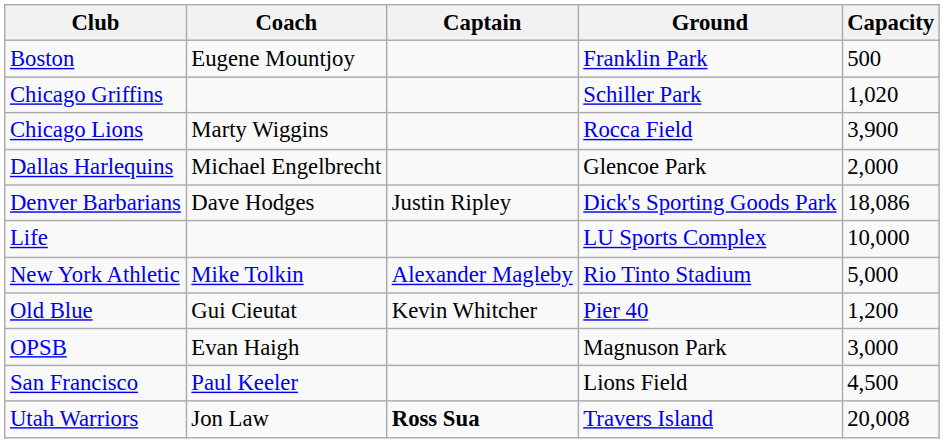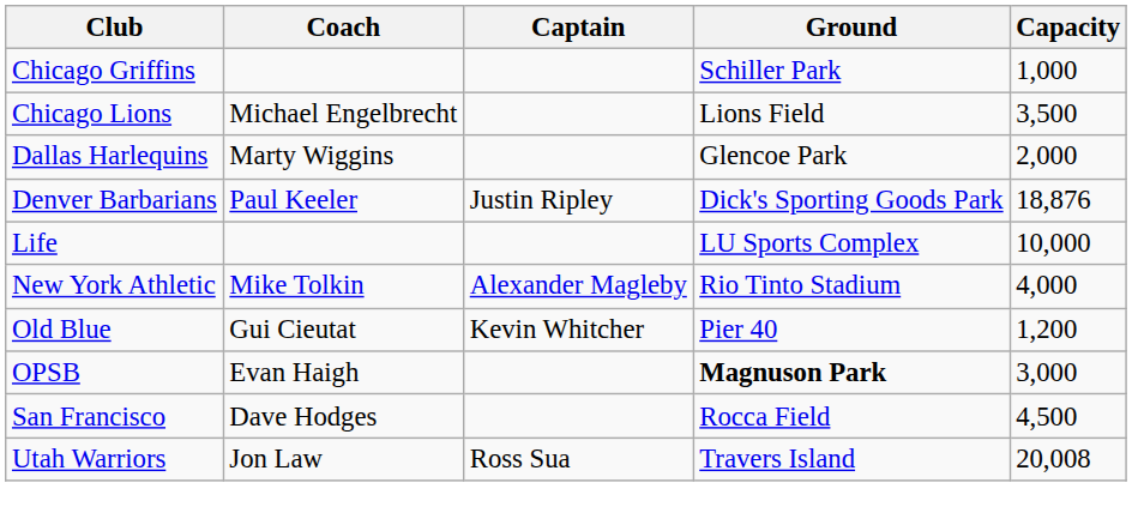 <table class="wikitable">
 <tr>
 <th>Club</th>
 <th>Coach</th>
 <th>Captain</th>
 <th>Ground</th>
 <th>Capacity</th>
 </tr>
 <tr>
-<td><a href='#'>Boston</a></td>
-<td> Eugene Mountjoy</td>
-<td></td>
-<td><a href='#'>Franklin Park</a></td>
-<td>500</td>
-</tr>
-<tr>
 <td><a href='#'>Chicago Griffins</a></td>
 <td></td>
 <td></td>
 <td><a href='#'>Schiller Park</a></td>
-<td>1,020</td>
+<td>1,000</td>
 </tr>
 <tr>
 <td><a href='#'>Chicago Lions</a></td>
-<td> Marty Wiggins</td>
+<td> Michael Engelbrecht</td>
 <td></td>
-<td><a href='#'>Rocca Field</a></td>
-<td>3,900</td>
+<td>Lions Field</td>
+<td>3,500</td>
 </tr>
 <tr>
 <td><a href='#'>Dallas Harlequins</a></td>
-<td> Michael Engelbrecht</td>
+<td> Marty Wiggins</td>
 <td></td>
 <td>Glencoe Park</td>
 <td>2,000</td>
 </tr>
 <tr>
 <td><a href='#'>Denver Barbarians</a></td>
-<td> Dave Hodges</td>
+<td> <a href='#'>Paul Keeler</a></td>
 <td> Justin Ripley</td>
 <td><a href='#'>Dick's Sporting Goods Park</a></td>
-<td>18,086</td>
+<td>18,876</td>
 </tr>
 <tr>
 <td><a href='#'>Life</a></td>
 <td></td>
 <td></td>
 <td><a href='#'>LU Sports Complex</a></td>
 <td>10,000</td>
 </tr>
 <tr>
 <td><a href='#'>New York Athletic</a></td>
 <td> <a href='#'>Mike Tolkin</a></td>
 <td> <a href='#'>Alexander Magleby</a></td>
 <td><a href='#'>Rio Tinto Stadium</a></td>
-<td>5,000</td>
+<td>4,000</td>
 </tr>
 <tr>
 <td><a href='#'>Old Blue</a></td>
 <td> Gui Cieutat</td>
 <td> Kevin Whitcher</td>
 <td><a href='#'>Pier 40</a></td>
 <td>1,200</td>
 </tr>
 <tr>
 <td><a href='#'>OPSB</a></td>
 <td> Evan Haigh</td>
 <td></td>
-<td>Magnuson Park</td>
+<td><strong>Magnuson Park</strong></td>
 <td>3,000</td>
 </tr>
 <tr>
 <td><a href='#'>San Francisco</a></td>
-<td> <a href='#'>Paul Keeler</a></td>
+<td> Dave Hodges</td>
 <td></td>
-<td>Lions Field</td>
+<td><a href='#'>Rocca Field</a></td>
 <td>4,500</td>
 </tr>
 <tr>
 <td><a href='#'>Utah Warriors</a></td>
 <td> Jon Law</td>
-<td><strong> Ross Sua</strong></td>
+<td> Ross Sua</td>
 <td><a href='#'>Travers Island</a></td>
 <td>20,008</td>
 </tr>
 </table>
